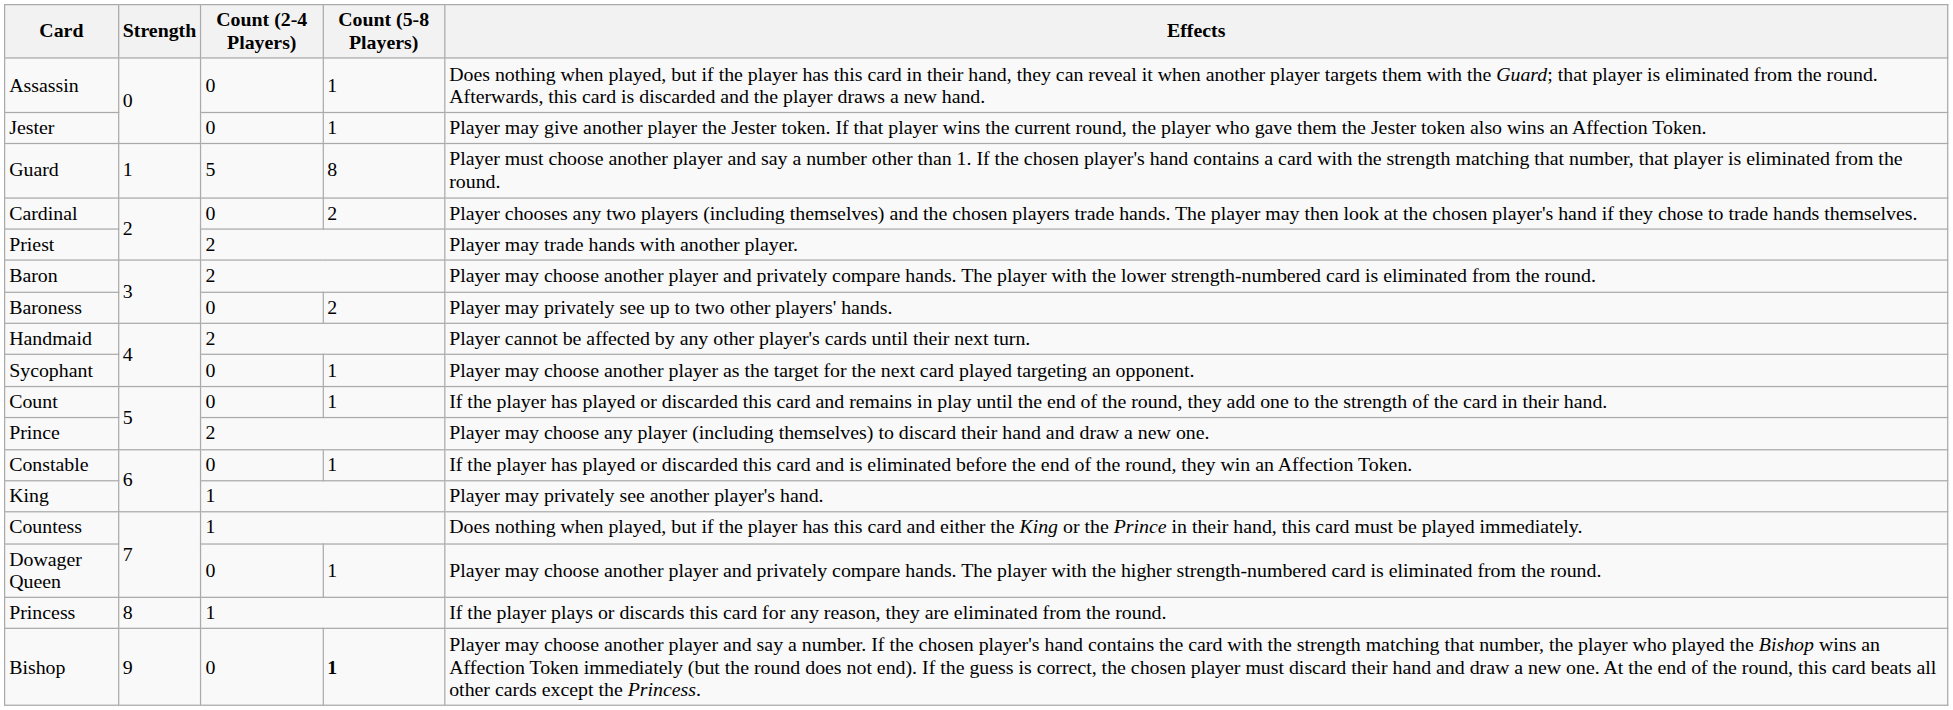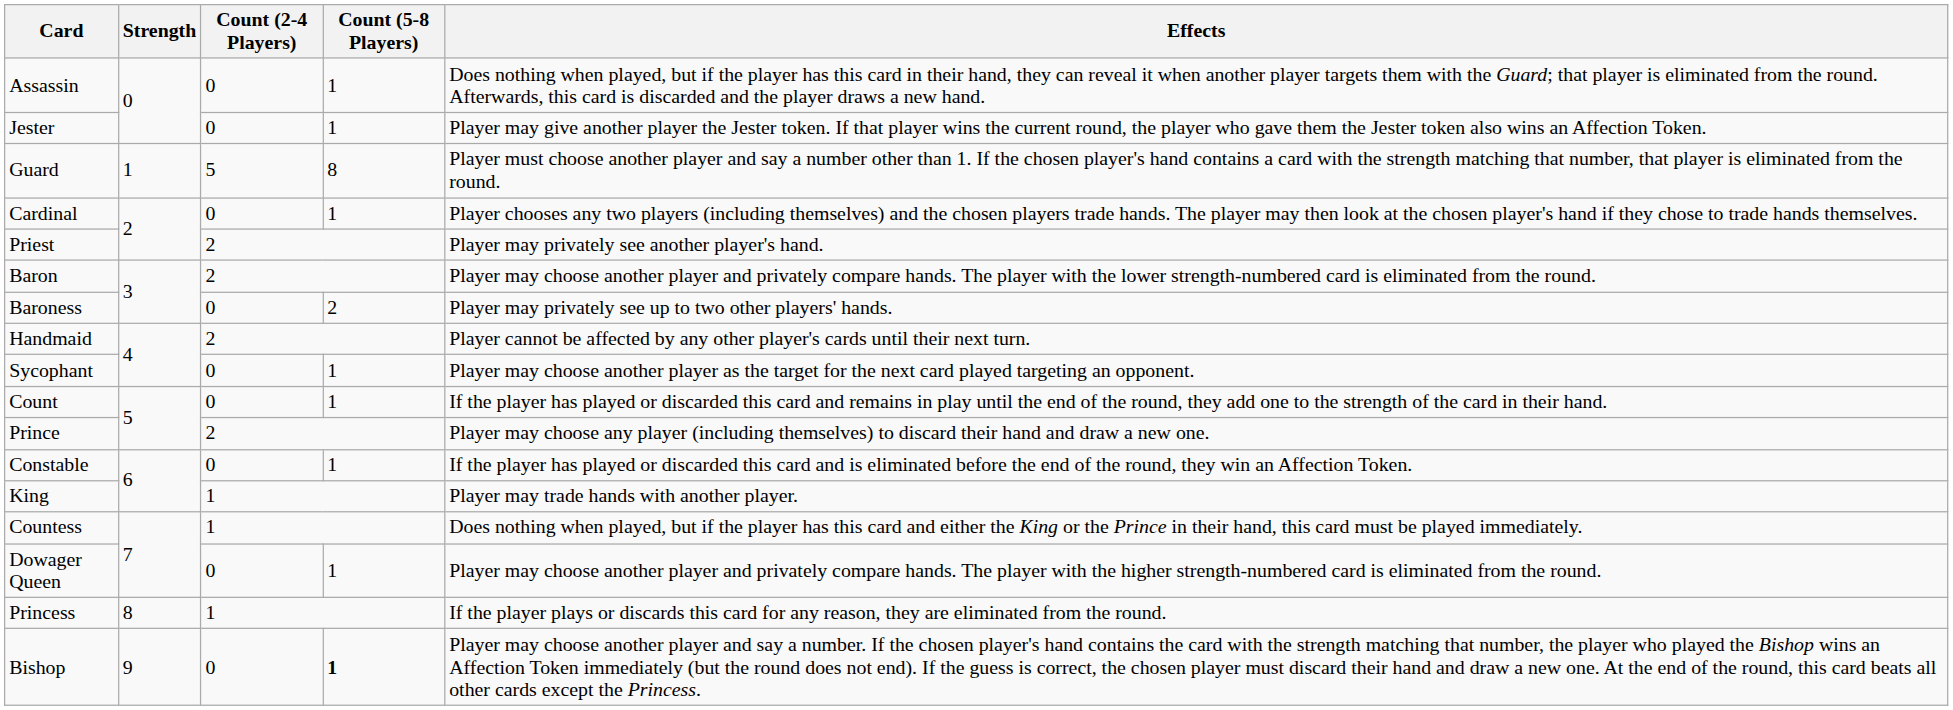 <table class="wikitable sortable">
 <tr>
 <th>Card</th>
 <th>Strength</th>
 <th>Count (2-4 Players)</th>
 <th>Count (5-8 Players)</th>
 <th class="unsortable">Effects</th>
 </tr>
 <tr>
 <td>Assassin</td>
 <td rowspan=2>0</td>
 <td>0</td>
 <td>1</td>
 <td>Does nothing when played, but if the player has this card in their hand, they can reveal it when another player targets them with the <em>Guard</em>; that player is eliminated from the round. Afterwards, this card is discarded and the player draws a new hand.</td>
 </tr>
 <tr>
 <td>Jester</td>
 <td>0</td>
 <td>1</td>
 <td>Player may give another player the Jester token. If that player wins the current round, the player who gave them the Jester token also wins an Affection Token.</td>
 </tr>
 <tr>
 <td>Guard</td>
 <td>1</td>
 <td>5</td>
 <td>8</td>
 <td>Player must choose another player and say a number other than 1. If the chosen player's hand contains a card with the strength matching that number, that player is eliminated from the round.</td>
 </tr>
 <tr>
 <td>Cardinal</td>
 <td rowspan=2>2</td>
 <td>0</td>
-<td>2</td>
+<td>1</td>
 <td>Player chooses any two players (including themselves) and the chosen players trade hands. The player may then look at the chosen player's hand if they chose to trade hands themselves.</td>
 </tr>
 <tr>
 <td>Priest</td>
 <td colspan=2>2</td>
-<td>Player may trade hands with another player.</td>
+<td>Player may privately see another player's hand.</td>
 </tr>
 <tr>
 <td>Baron</td>
 <td rowspan=2>3</td>
 <td colspan=2>2</td>
 <td>Player may choose another player and privately compare hands. The player with the lower strength-numbered card is eliminated from the round.</td>
 </tr>
 <tr>
 <td>Baroness</td>
 <td>0</td>
 <td>2</td>
 <td>Player may privately see up to two other players' hands.</td>
 </tr>
 <tr>
 <td>Handmaid</td>
 <td rowspan=2>4</td>
 <td colspan=2>2</td>
 <td>Player cannot be affected by any other player's cards until their next turn.</td>
 </tr>
 <tr>
 <td>Sycophant</td>
 <td>0</td>
 <td>1</td>
 <td>Player may choose another player as the target for the next card played targeting an opponent.</td>
 </tr>
 <tr>
 <td>Count</td>
 <td rowspan=2>5</td>
 <td>0</td>
 <td>1</td>
 <td>If the player has played or discarded this card and remains in play until the end of the round, they add one to the strength of the card in their hand.</td>
 </tr>
 <tr>
 <td>Prince</td>
 <td colspan=2>2</td>
 <td>Player may choose any player (including themselves) to discard their hand and draw a new one.</td>
 </tr>
 <tr>
 <td>Constable</td>
 <td rowspan=2>6</td>
 <td>0</td>
 <td>1</td>
 <td>If the player has played or discarded this card and is eliminated before the end of the round, they win an Affection Token.</td>
 </tr>
 <tr>
 <td>King</td>
 <td colspan=2>1</td>
-<td>Player may privately see another player's hand.</td>
+<td>Player may trade hands with another player.</td>
 </tr>
 <tr>
 <td>Countess</td>
 <td rowspan=2>7</td>
 <td colspan=2>1</td>
 <td>Does nothing when played, but if the player has this card and either the <em>King</em> or the <em>Prince</em> in their hand, this card must be played immediately.</td>
 </tr>
 <tr>
 <td>Dowager Queen</td>
 <td>0</td>
 <td>1</td>
 <td>Player may choose another player and privately compare hands. The player with the higher strength-numbered card is eliminated from the round.</td>
 </tr>
 <tr>
 <td>Princess</td>
 <td>8</td>
 <td colspan=2>1</td>
 <td>If the player plays or discards this card for any reason, they are eliminated from the round.</td>
 </tr>
 <tr>
 <td>Bishop</td>
 <td>9</td>
 <td>0</td>
 <td><strong>1</strong></td>
 <td>Player may choose another player and say a number. If the chosen player's hand contains the card with the strength matching that number, the player who played the <em>Bishop</em> wins an Affection Token immediately (but the round does not end). If the guess is correct, the chosen player must discard their hand and draw a new one. At the end of the round, this card beats all other cards except the <em>Princess</em>.</td>
 </tr>
 </table>
